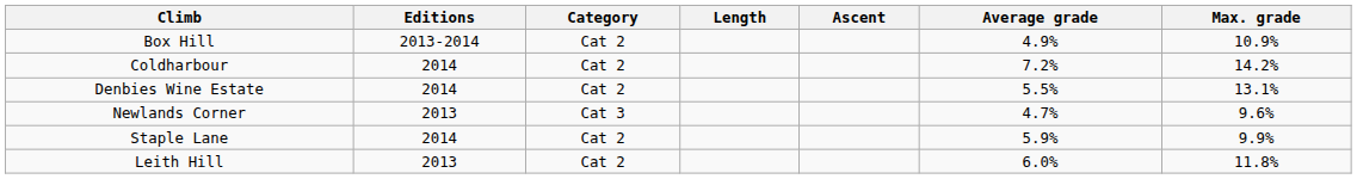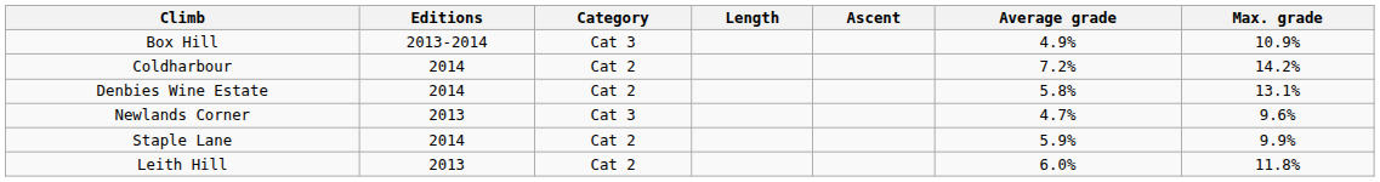 <table class="wikitable" style="text-align:center;" width="75%">
 <tr>
 <th>Climb</th>
 <th>Editions</th>
 <th>Category</th>
 <th>Length</th>
 <th>Ascent</th>
 <th>Average grade</th>
 <th>Max. grade</th>
 </tr>
 <tr>
 <td>Box Hill</td>
 <td>2013-2014</td>
-<td>Cat 2</td>
+<td>Cat 3</td>
 <td></td>
 <td></td>
 <td>4.9%</td>
 <td>10.9%</td>
 </tr>
 <tr>
 <td>Coldharbour</td>
 <td>2014</td>
 <td>Cat 2</td>
 <td></td>
 <td></td>
 <td>7.2%</td>
 <td>14.2%</td>
 </tr>
 <tr>
 <td>Denbies Wine Estate</td>
 <td>2014</td>
 <td>Cat 2</td>
 <td></td>
 <td></td>
-<td>5.5%</td>
+<td>5.8%</td>
 <td>13.1%</td>
 </tr>
 <tr>
 <td>Newlands Corner</td>
 <td>2013</td>
 <td>Cat 3</td>
 <td></td>
 <td></td>
 <td>4.7%</td>
 <td>9.6%</td>
 </tr>
 <tr>
 <td>Staple Lane</td>
 <td>2014</td>
 <td>Cat 2</td>
 <td></td>
 <td></td>
 <td>5.9%</td>
 <td>9.9%</td>
 </tr>
 <tr>
 <td>Leith Hill</td>
 <td>2013</td>
 <td>Cat 2</td>
 <td></td>
 <td></td>
 <td>6.0%</td>
 <td>11.8%</td>
 </tr>
 </table>
